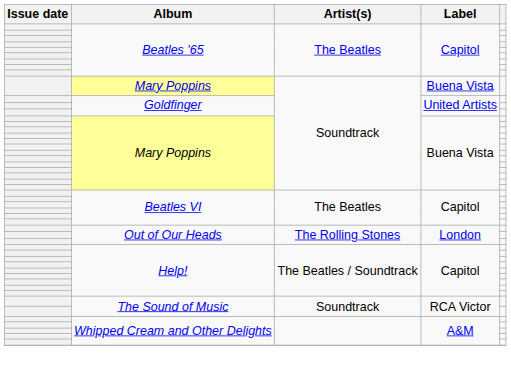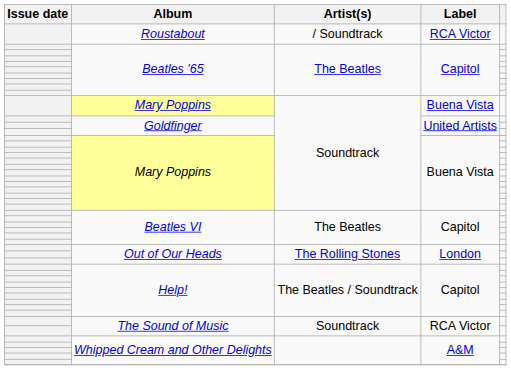 <table class="wikitable sortable plainrowheaders" style="text-align: center">
 <tr>
 <th scope=col>Issue date</th>
 <th scope=col>Album</th>
 <th scope=col>Artist(s)</th>
 <th scope=col>Label</th>
 <th scope=col class="unsortable"></th>
+</tr>
+<tr>
+<th scope="row"></th>
+<td><em><a href='#'>Roustabout</a></em></td>
+<td> / Soundtrack</td>
+<td><a href='#'>RCA Victor</a></td>
+<td align="center"></td>
 </tr>
 <tr>
 <th scope="row"></th>
 <td rowspan=9><em><a href='#'>Beatles '65</a></em></td>
 <td rowspan=9 data-sort-value="Beatles, The"><a href='#'>The Beatles</a></td>
 <td rowspan=9><a href='#'>Capitol</a></td>
 <td align="center"></td>
 </tr>
 <tr>
 <th scope="row"></th>
 <td align="center"></td>
 </tr>
 <tr>
 <th scope="row"></th>
 <td align="center"></td>
 </tr>
 <tr>
 <th scope="row"></th>
 <td align="center"></td>
 </tr>
 <tr>
 <th scope="row"></th>
 <td align="center"></td>
 </tr>
 <tr>
 <th scope="row"></th>
 <td align="center"></td>
 </tr>
 <tr>
 <th scope="row"></th>
 <td align="center"></td>
 </tr>
 <tr>
 <th scope="row"></th>
 <td align="center"></td>
 </tr>
 <tr>
 <th scope="row"></th>
 <td align="center"></td>
 </tr>
 <tr>
 <th scope="row"></th>
 <td bgcolor=#FFFF99><em><a href='#'>Mary Poppins</a></em> </td>
 <td rowspan=17>Soundtrack</td>
 <td><a href='#'>Buena Vista</a></td>
 <td align="center"></td>
 </tr>
 <tr>
 <th scope="row"></th>
 <td rowspan=3><em><a href='#'>Goldfinger</a></em></td>
 <td rowspan=3><a href='#'>United Artists</a></td>
 <td align="center"></td>
 </tr>
 <tr>
 <th scope="row"></th>
 <td align="center"></td>
 </tr>
 <tr>
 <th scope="row"></th>
 <td align="center"></td>
 </tr>
 <tr>
 <th scope="row"></th>
 <td bgcolor=#FFFF99 rowspan=13><em>Mary Poppins</em> </td>
 <td rowspan=13>Buena Vista</td>
 <td align="center"></td>
 </tr>
 <tr>
 <th scope="row"></th>
 <td align="center"></td>
 </tr>
 <tr>
 <th scope="row"></th>
 <td align="center"></td>
 </tr>
 <tr>
 <th scope="row"></th>
 <td align="center"></td>
 </tr>
 <tr>
 <th scope="row"></th>
 <td align="center"></td>
 </tr>
 <tr>
 <th scope="row"></th>
 <td align="center"></td>
 </tr>
 <tr>
 <th scope="row"></th>
 <td align="center"></td>
 </tr>
 <tr>
 <th scope="row"></th>
 <td align="center"></td>
 </tr>
 <tr>
 <th scope="row"></th>
 <td align="center"></td>
 </tr>
 <tr>
 <th scope="row"></th>
 <td align="center"></td>
 </tr>
 <tr>
 <th scope="row"></th>
 <td align="center"></td>
 </tr>
 <tr>
 <th scope="row"></th>
 <td align="center"></td>
 </tr>
 <tr>
 <th scope="row"></th>
 <td align="center"></td>
 </tr>
 <tr>
 <th scope="row"></th>
 <td rowspan=6><em><a href='#'>Beatles VI</a></em></td>
 <td rowspan=6 data-sort-value="Beatles, The">The Beatles</td>
 <td rowspan=6>Capitol</td>
 <td align="center"></td>
 </tr>
 <tr>
 <th scope="row"></th>
 <td align="center"></td>
 </tr>
 <tr>
 <th scope="row"></th>
 <td align="center"></td>
 </tr>
 <tr>
 <th scope="row"></th>
 <td align="center"></td>
 </tr>
 <tr>
 <th scope="row"></th>
 <td align="center"></td>
 </tr>
 <tr>
 <th scope="row"></th>
 <td align="center"></td>
 </tr>
 <tr>
 <th scope="row"></th>
 <td rowspan=3><em><a href='#'>Out of Our Heads</a></em></td>
 <td rowspan=3 data-sort-value="Rolling Stones, The"><a href='#'>The Rolling Stones</a></td>
 <td rowspan=3><a href='#'>London</a></td>
 <td align="center"></td>
 </tr>
 <tr>
 <th scope="row"></th>
 <td align="center"></td>
 </tr>
 <tr>
 <th scope="row"></th>
 <td align="center"></td>
 </tr>
 <tr>
 <th scope="row"></th>
 <td rowspan=9><em><a href='#'>Help!</a></em></td>
 <td rowspan=9 data-sort-value="Beatles, The">The Beatles / Soundtrack</td>
 <td rowspan=9>Capitol</td>
 <td align="center"></td>
 </tr>
 <tr>
 <th scope="row"></th>
 <td align="center"></td>
 </tr>
 <tr>
 <th scope="row"></th>
 <td align="center"></td>
 </tr>
 <tr>
 <th scope="row"></th>
 <td align="center"></td>
 </tr>
 <tr>
 <th scope="row"></th>
 <td align="center"></td>
 </tr>
 <tr>
 <th scope="row"></th>
 <td align="center"></td>
 </tr>
 <tr>
 <th scope="row"></th>
 <td align="center"></td>
 </tr>
 <tr>
 <th scope="row"></th>
 <td align="center"></td>
 </tr>
 <tr>
 <th scope="row"></th>
 <td align="center"></td>
 </tr>
 <tr>
 <th scope="row"></th>
 <td rowspan=2><em><a href='#'>The Sound of Music</a></em></td>
 <td rowspan=2>Soundtrack</td>
 <td rowspan=2>RCA Victor</td>
 <td align="center"></td>
 </tr>
 <tr>
 <th scope="row"></th>
 <td align="center"></td>
 </tr>
 <tr>
 <th scope="row"></th>
 <td rowspan=5><em><a href='#'>Whipped Cream and Other Delights</a></em></td>
 <td rowspan=5></td>
 <td rowspan=5><a href='#'>A&M</a></td>
 <td align="center"></td>
 </tr>
 <tr>
 <th scope="row"></th>
 <td align="center"></td>
 </tr>
 <tr>
 <th scope="row"></th>
 <td align="center"></td>
 </tr>
 <tr>
 <th scope="row"></th>
 <td align="center"></td>
 </tr>
 <tr>
 <th scope="row"></th>
 <td align="center"></td>
 </tr>
 <tr>
 </tr>
 </table>
